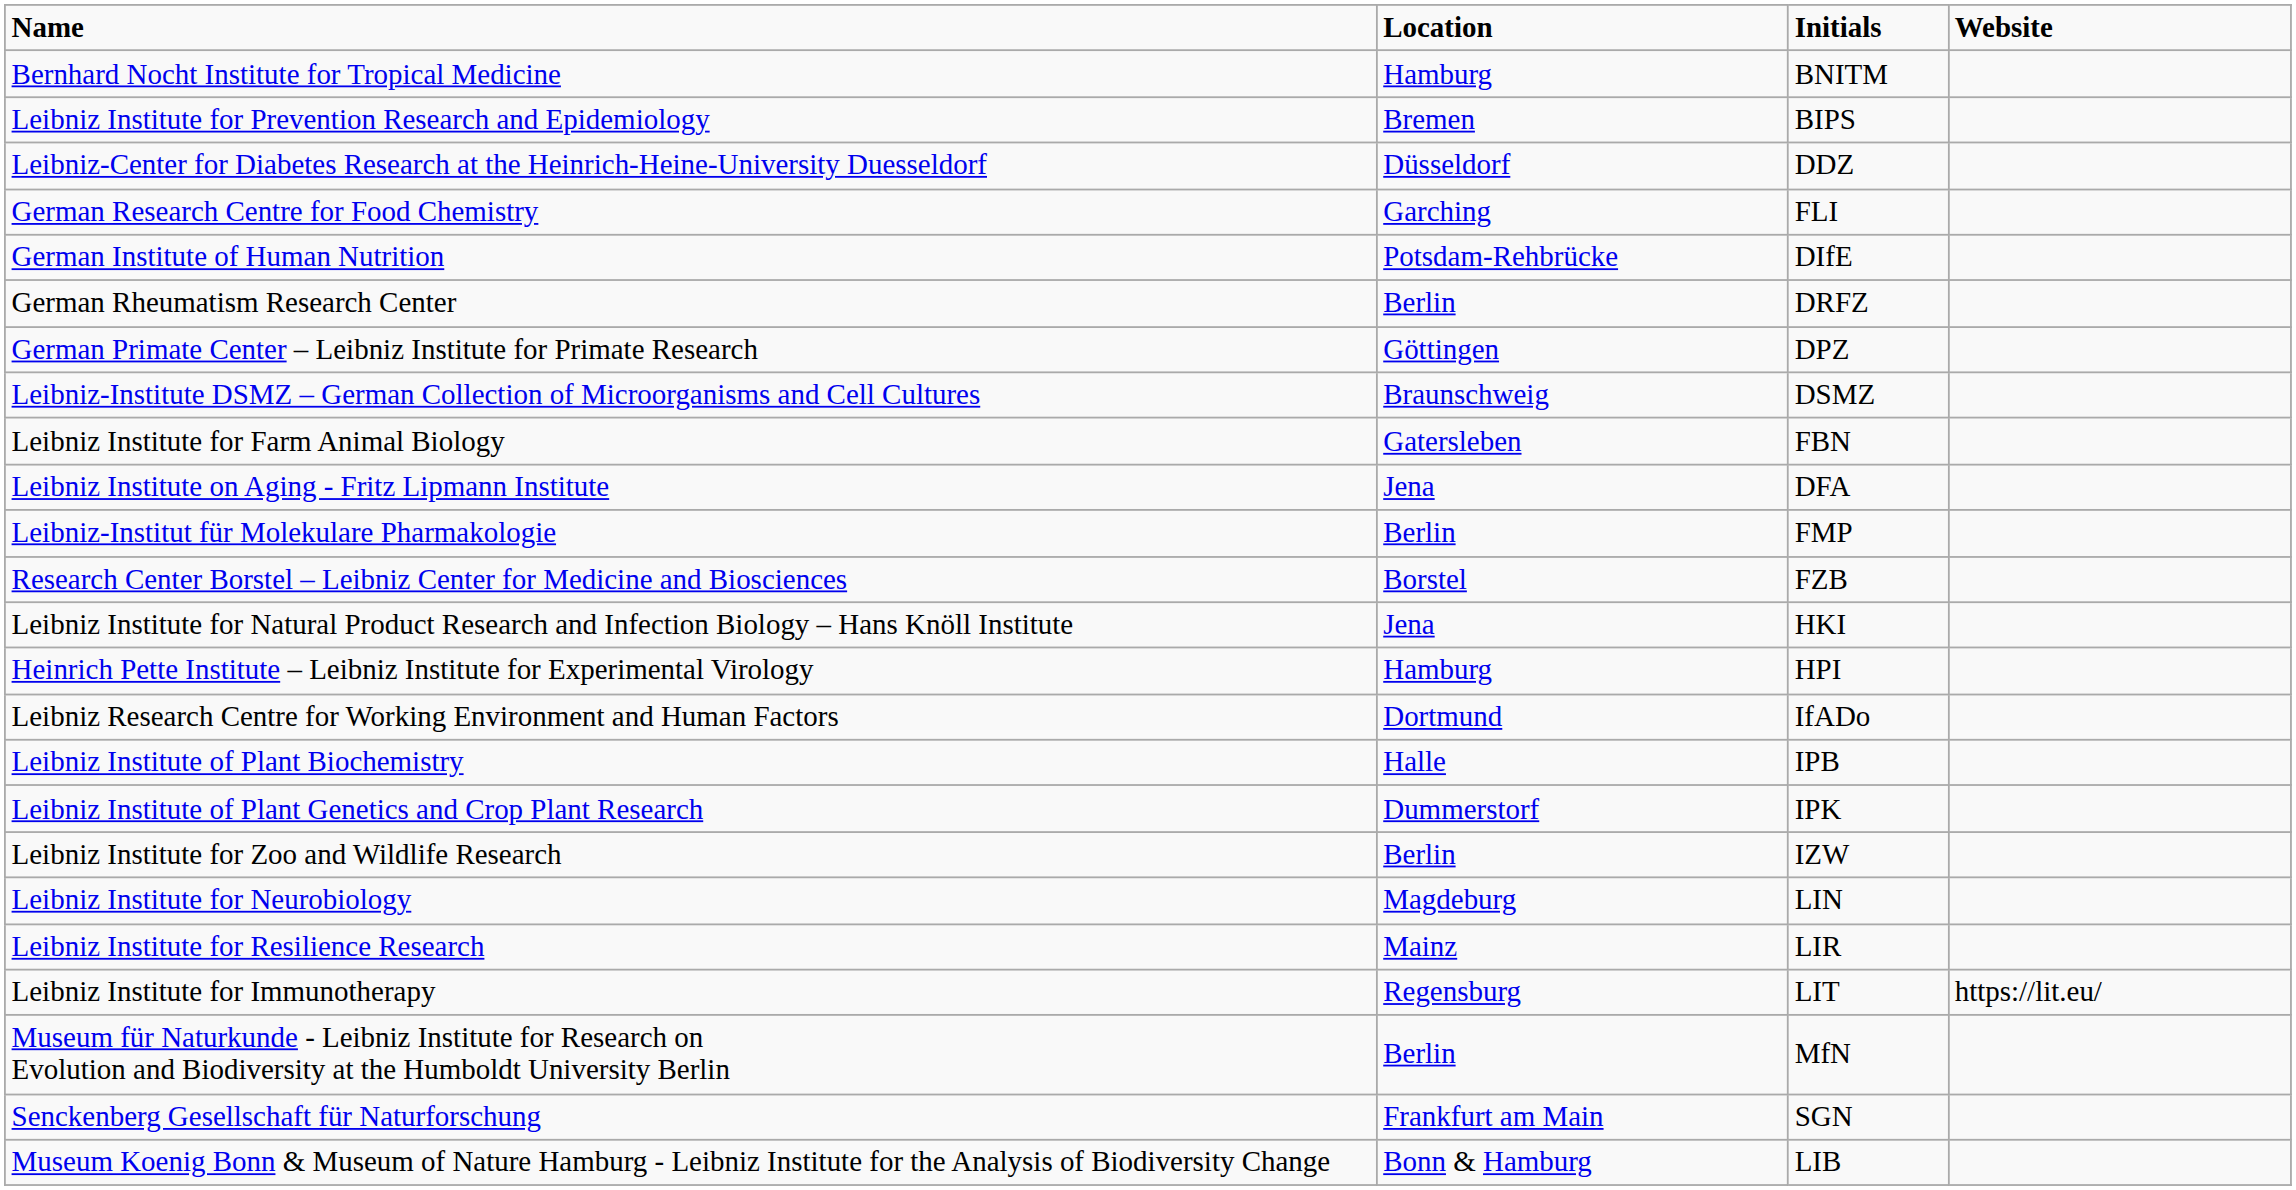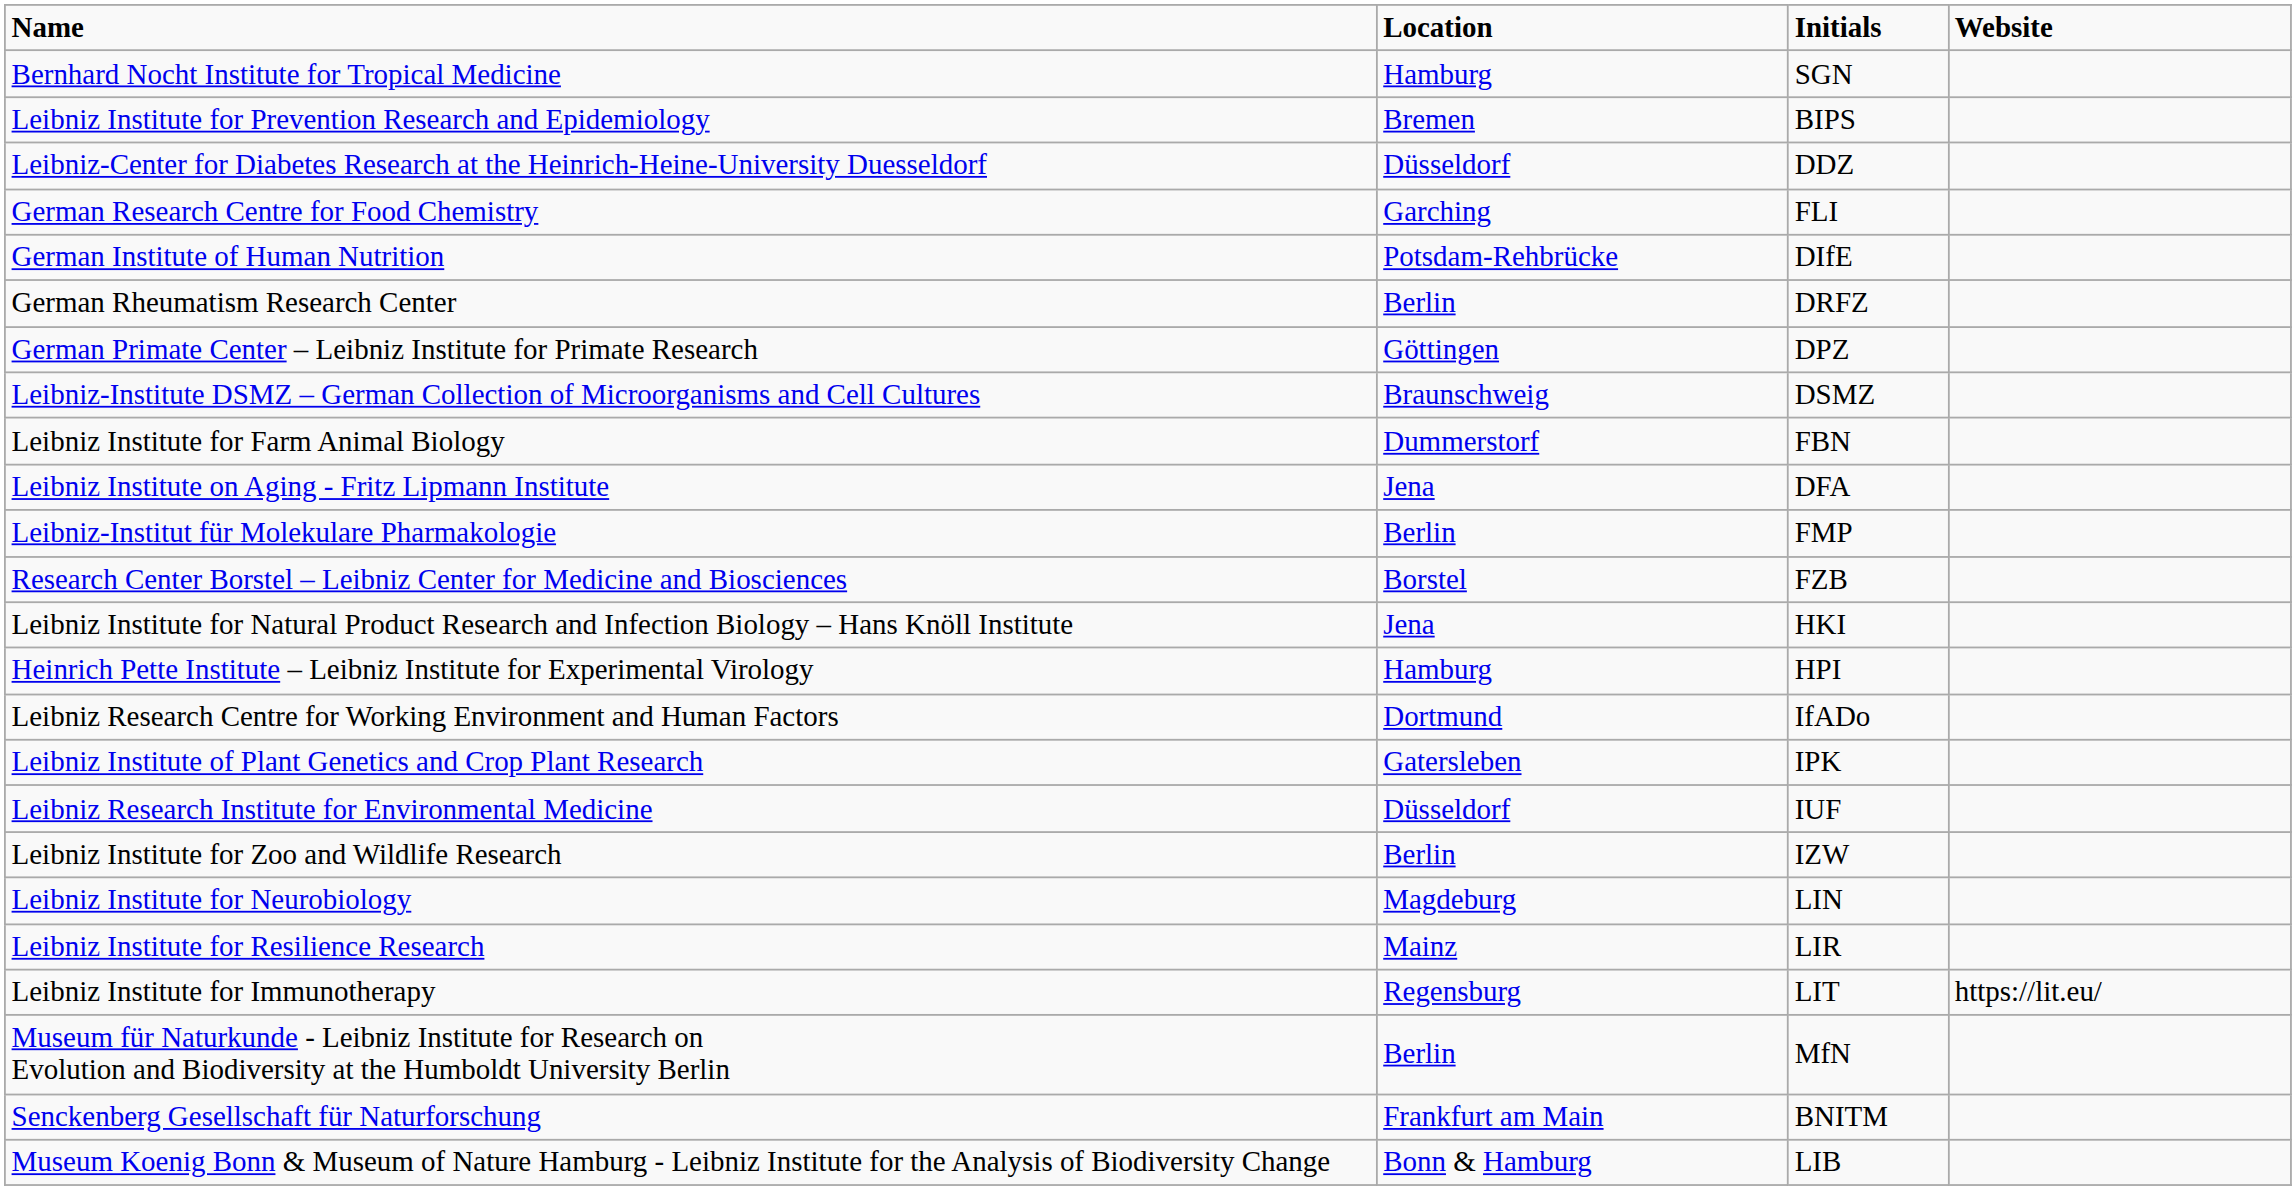 <table class="wikitable" style="width:100%;">
 <tr class="hintergrundfarbe8">
 <td style="width:60%;"><strong>Name</strong></td>
 <td style="width:18%;"><strong>Location</strong></td>
 <td style="width:7%;"><strong>Initials</strong></td>
 <td style="width:15%;"><strong>Website</strong></td>
 </tr>
 <tr>
 <td><a href='#'>Bernhard Nocht Institute for Tropical Medicine</a></td>
 <td><a href='#'>Hamburg</a></td>
-<td>BNITM</td>
+<td>SGN</td>
 <td></td>
 </tr>
 <tr>
 <td><a href='#'>Leibniz Institute for Prevention Research and Epidemiology</a></td>
 <td><a href='#'>Bremen</a></td>
 <td>BIPS</td>
 <td></td>
 </tr>
 <tr>
 <td><a href='#'>Leibniz-Center for Diabetes Research at the Heinrich-Heine-University Duesseldorf</a></td>
 <td><a href='#'>Düsseldorf</a></td>
 <td>DDZ</td>
 <td></td>
 </tr>
 <tr>
 <td><a href='#'>German Research Centre for Food Chemistry</a></td>
 <td><a href='#'>Garching</a></td>
 <td>FLI</td>
 <td></td>
 </tr>
 <tr>
 <td><a href='#'>German Institute of Human Nutrition</a></td>
 <td><a href='#'>Potsdam-Rehbrücke</a></td>
 <td>DIfE</td>
 <td></td>
 </tr>
 <tr>
 <td>German Rheumatism Research Center</td>
 <td><a href='#'>Berlin</a></td>
 <td>DRFZ</td>
 <td></td>
 </tr>
 <tr>
 <td><a href='#'>German Primate Center</a> – Leibniz Institute for Primate Research</td>
 <td><a href='#'>Göttingen</a></td>
 <td>DPZ</td>
 <td></td>
 </tr>
 <tr>
 <td><a href='#'>Leibniz-Institute DSMZ – German Collection of Microorganisms and Cell Cultures</a></td>
 <td><a href='#'>Braunschweig</a></td>
 <td>DSMZ</td>
 <td></td>
 </tr>
 <tr>
 <td>Leibniz Institute for Farm Animal Biology</td>
-<td><a href='#'>Gatersleben</a></td>
+<td><a href='#'>Dummerstorf</a></td>
 <td>FBN</td>
 <td></td>
 </tr>
 <tr>
 <td><a href='#'>Leibniz Institute on Aging - Fritz Lipmann Institute</a></td>
 <td><a href='#'>Jena</a></td>
 <td>DFA</td>
 <td></td>
 </tr>
 <tr>
 <td><a href='#'>Leibniz-Institut für Molekulare Pharmakologie</a></td>
 <td><a href='#'>Berlin</a></td>
 <td>FMP</td>
 <td></td>
 </tr>
 <tr>
 <td><a href='#'>Research Center Borstel – Leibniz Center for Medicine and Biosciences</a></td>
 <td><a href='#'>Borstel</a></td>
 <td>FZB</td>
 <td></td>
 </tr>
 <tr>
 <td>Leibniz Institute for Natural Product Research and Infection Biology – Hans Knöll Institute</td>
 <td><a href='#'>Jena</a></td>
 <td>HKI</td>
 <td></td>
 </tr>
 <tr>
 <td><a href='#'>Heinrich Pette Institute</a> – Leibniz Institute for Experimental Virology</td>
 <td><a href='#'>Hamburg</a></td>
 <td>HPI</td>
 <td></td>
 </tr>
 <tr>
 <td>Leibniz Research Centre for Working Environment and Human Factors</td>
 <td><a href='#'>Dortmund</a></td>
 <td>IfADo</td>
 <td></td>
 </tr>
 <tr>
-<td><a href='#'>Leibniz Institute of Plant Biochemistry</a></td>
-<td><a href='#'>Halle</a></td>
-<td>IPB</td>
+<td><a href='#'>Leibniz Institute of Plant Genetics and Crop Plant Research</a></td>
+<td><a href='#'>Gatersleben</a></td>
+<td>IPK</td>
 <td></td>
 </tr>
 <tr>
-<td><a href='#'>Leibniz Institute of Plant Genetics and Crop Plant Research</a></td>
-<td><a href='#'>Dummerstorf</a></td>
-<td>IPK</td>
+<td><a href='#'>Leibniz Research Institute for Environmental Medicine</a></td>
+<td><a href='#'>Düsseldorf</a></td>
+<td>IUF</td>
 <td></td>
 </tr>
 <tr>
 <td>Leibniz Institute for Zoo and Wildlife Research</td>
 <td><a href='#'>Berlin</a></td>
 <td>IZW</td>
 <td></td>
 </tr>
 <tr>
 <td><a href='#'>Leibniz Institute for Neurobiology</a></td>
 <td><a href='#'>Magdeburg</a></td>
 <td>LIN</td>
 <td></td>
 </tr>
 <tr>
 <td><a href='#'>Leibniz Institute for Resilience Research</a></td>
 <td><a href='#'>Mainz</a></td>
 <td>LIR</td>
 <td></td>
 </tr>
 <tr>
 <td>Leibniz Institute for Immunotherapy</td>
 <td><a href='#'>Regensburg</a></td>
 <td>LIT</td>
 <td>https://lit.eu/</td>
 </tr>
 <tr>
 <td><a href='#'>Museum für Naturkunde</a> - Leibniz Institute for Research on<br>Evolution and Biodiversity at the Humboldt University Berlin</td>
 <td><a href='#'>Berlin</a></td>
 <td>MfN</td>
 <td></td>
 </tr>
 <tr>
 <td><a href='#'>Senckenberg Gesellschaft für Naturforschung</a></td>
 <td><a href='#'>Frankfurt am Main</a></td>
-<td>SGN</td>
+<td>BNITM</td>
 <td></td>
 </tr>
 <tr>
 <td><a href='#'>Museum Koenig Bonn</a> & Museum of Nature Hamburg - Leibniz Institute for the Analysis of Biodiversity Change</td>
 <td><a href='#'>Bonn</a> & <a href='#'>Hamburg</a></td>
 <td>LIB</td>
 <td></td>
 </tr>
 </table>
